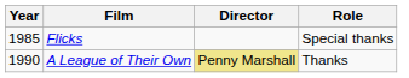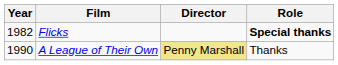 <table class="wikitable">
 <tr>
 <th>Year</th>
 <th>Film</th>
 <th>Director</th>
 <th>Role</th>
 </tr>
 <tr>
-<td>1985</td>
+<td>1982</td>
 <td><em><a href='#'>Flicks</a></em></td>
 <td></td>
-<td>Special thanks</td>
+<td><strong>Special thanks</strong></td>
 </tr>
 <tr>
 <td>1990</td>
 <td><em><a href='#'>A League of Their Own</a></em></td>
 <td style="background: khaki;">Penny Marshall</td>
 <td>Thanks</td>
 </tr>
 </table>
